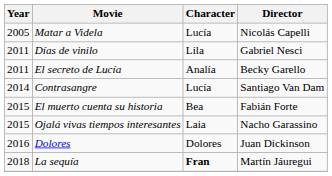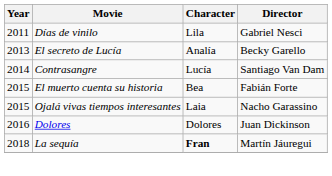 <table class="wikitable" style="font-size: 90%;">
 <tr>
 <th>Year</th>
 <th>Movie</th>
 <th>Character</th>
 <th>Director</th>
 </tr>
 <tr>
-<td>2005</td>
-<td><em>Matar a Videla</em></td>
-<td>Lucía</td>
-<td>Nicolás Capelli</td>
-</tr>
-<tr>
 <td>2011</td>
 <td><em>Días de vinilo</em></td>
 <td>Lila</td>
 <td>Gabriel Nesci</td>
 </tr>
 <tr>
-<td>2011</td>
+<td>2013</td>
 <td><em>El secreto de Lucía</em></td>
 <td>Analía</td>
 <td>Becky Garello</td>
 </tr>
 <tr>
 <td>2014</td>
 <td><em>Contrasangre</em></td>
 <td>Lucía</td>
 <td>Santiago Van Dam</td>
 </tr>
 <tr>
 <td>2015</td>
 <td><em>El muerto cuenta su historia</em></td>
 <td>Bea</td>
 <td>Fabián Forte</td>
 </tr>
 <tr>
 <td>2015</td>
 <td><em>Ojalá vivas tiempos interesantes</em></td>
 <td>Laia</td>
 <td>Nacho Garassino</td>
 </tr>
 <tr>
 <td>2016</td>
 <td><em><a href='#'>Dolores</a></em></td>
 <td>Dolores</td>
 <td>Juan Dickinson</td>
 </tr>
 <tr>
 <td>2018</td>
 <td><em>La sequía</em></td>
 <td><strong>Fran</strong></td>
 <td>Martín Jáuregui</td>
 </tr>
 <tr>
 </tr>
 </table>
